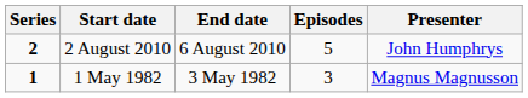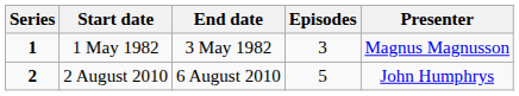 <table class="wikitable" style="text-align:center;">
 <tr>
 <th>Series</th>
 <th>Start date</th>
 <th>End date</th>
 <th>Episodes</th>
 <th>Presenter</th>
 </tr>
 <tr>
+<td><strong>1</strong></td>
+<td>1 May 1982</td>
+<td>3 May 1982</td>
+<td>3</td>
+<td><a href='#'>Magnus Magnusson</a></td>
+</tr>
+<tr>
 <td><strong>2</strong></td>
 <td>2 August 2010</td>
 <td>6 August 2010</td>
 <td>5</td>
 <td><a href='#'>John Humphrys</a></td>
 </tr>
-<tr>
-<td><strong>1</strong></td>
-<td>1 May 1982</td>
-<td>3 May 1982</td>
-<td>3</td>
-<td><a href='#'>Magnus Magnusson</a></td>
-</tr>
 </table>
